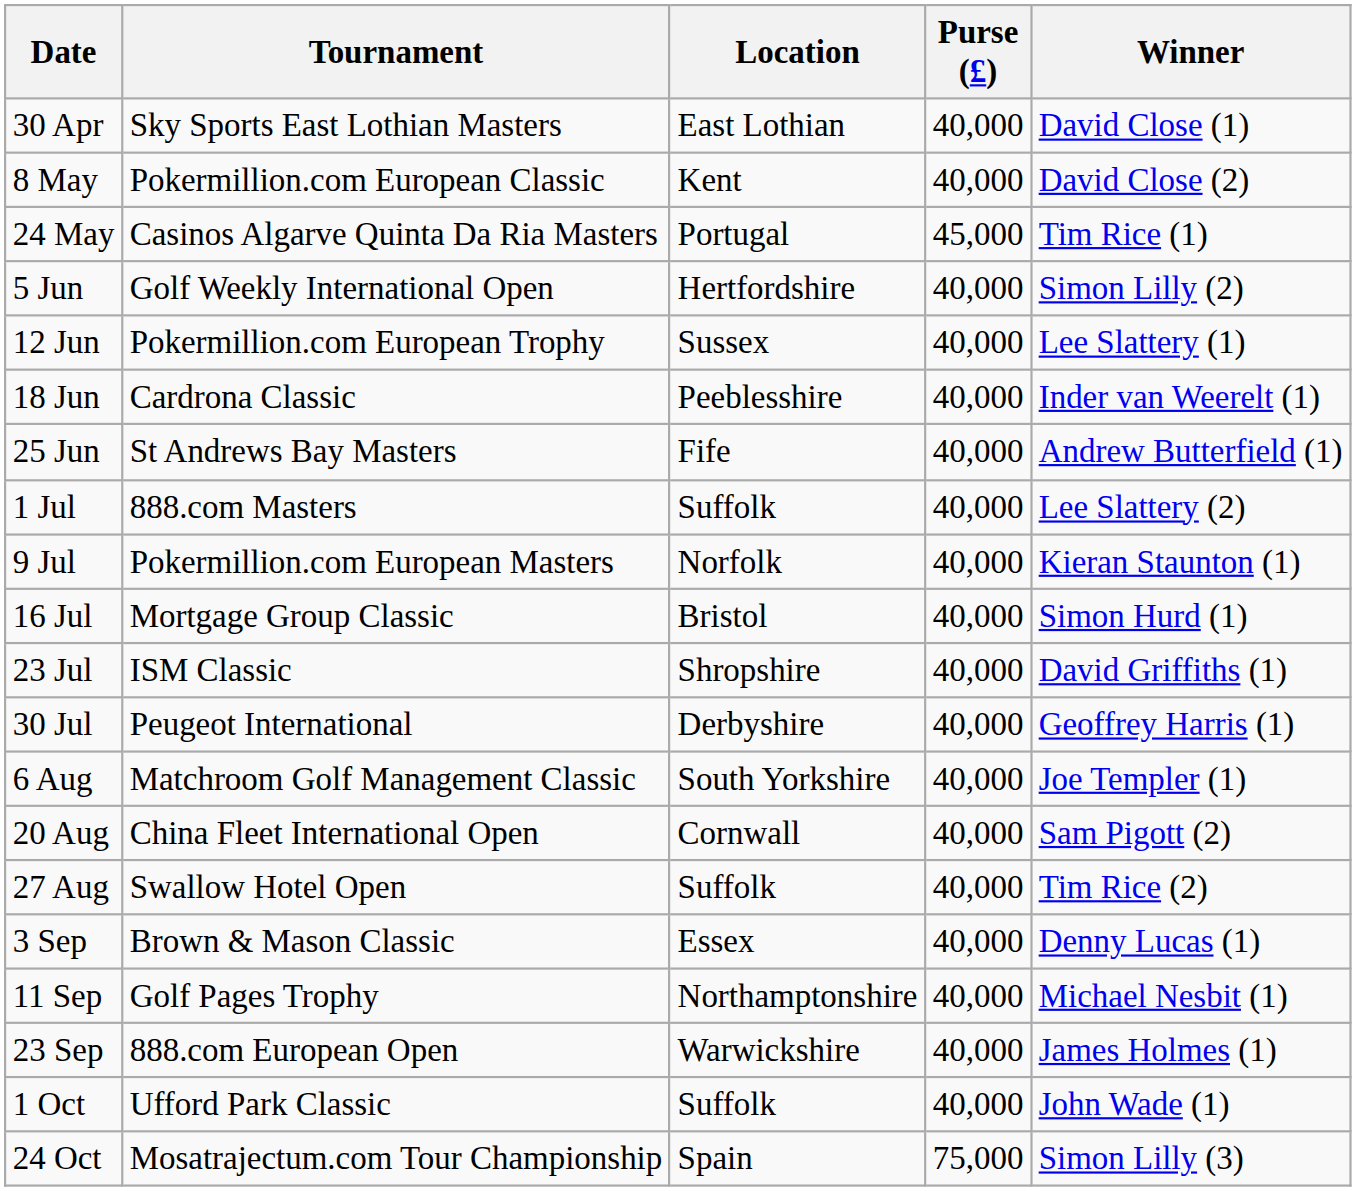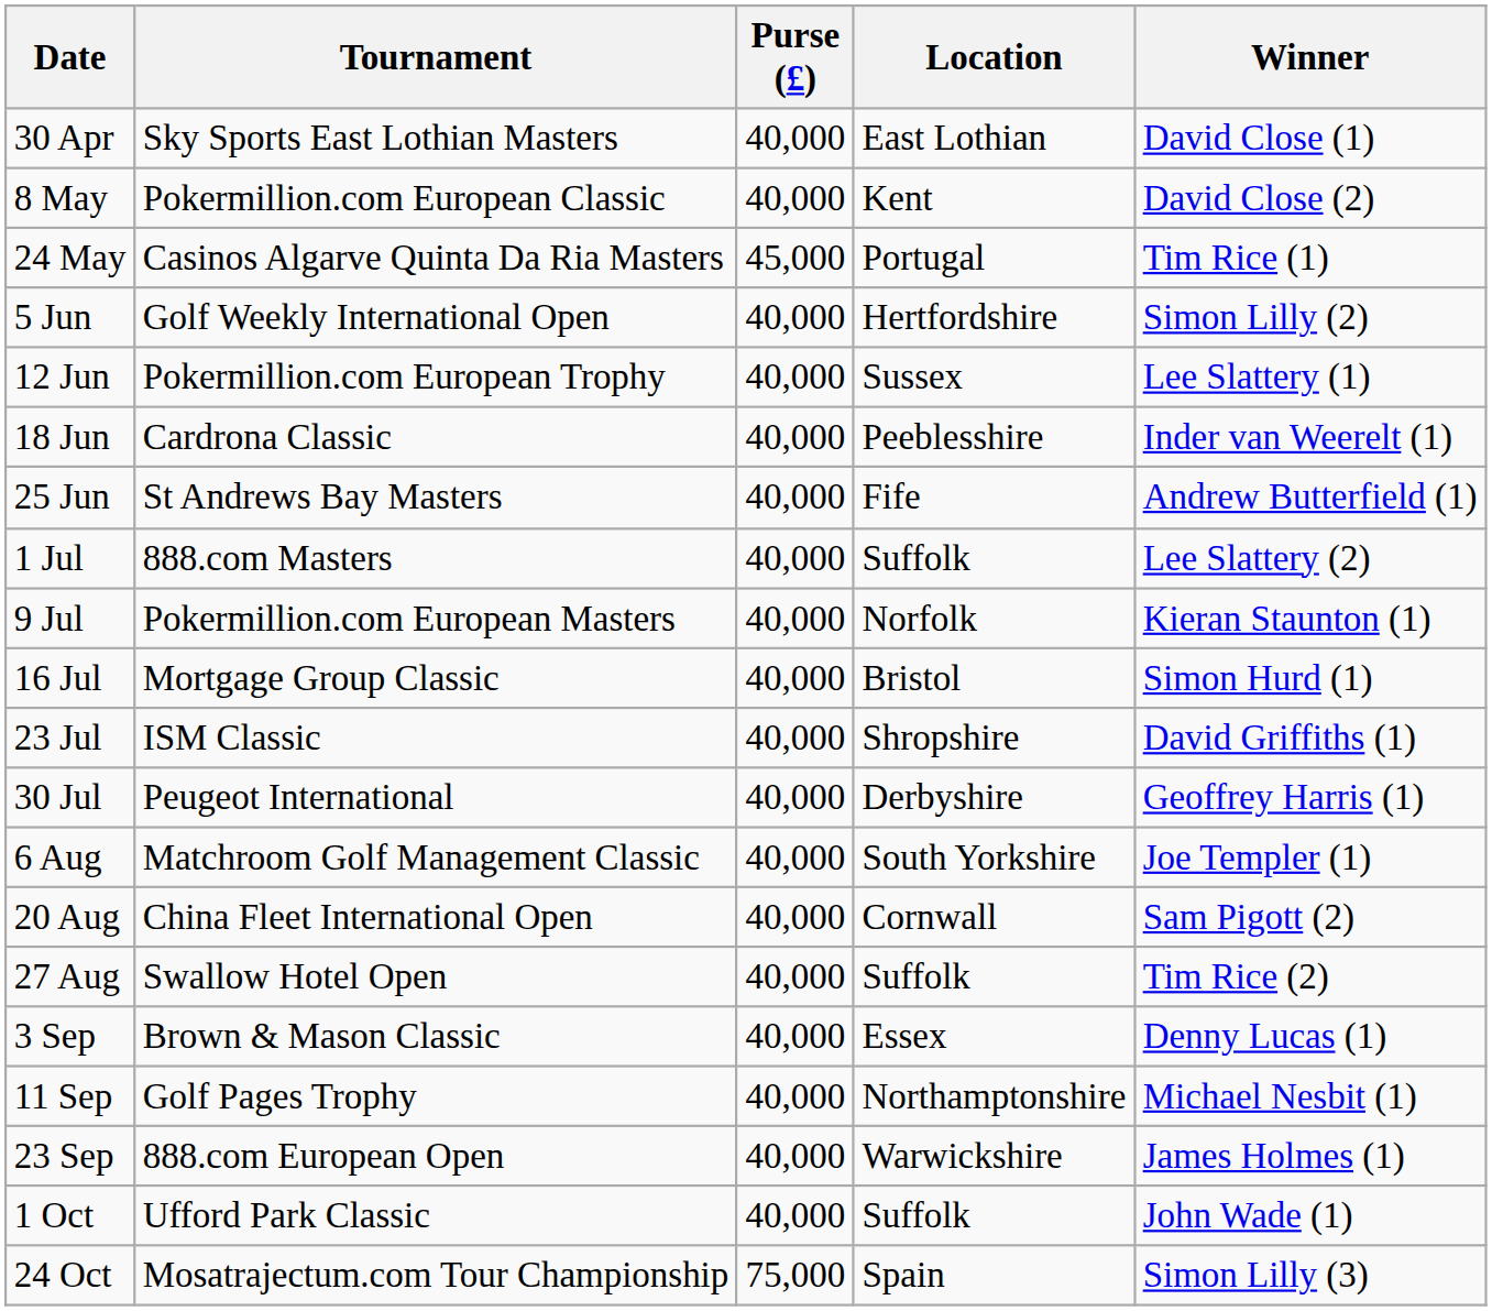 <table class="wikitable" style="font-size:95%;">
 <tr>
 <th>Date</th>
 <th>Tournament</th>
+<th>Purse<br>(<a href='#'>£</a>)</th>
 <th>Location</th>
-<th>Purse<br>(<a href='#'>£</a>)</th>
 <th>Winner</th>
 </tr>
 <tr>
 <td>30 Apr</td>
 <td>Sky Sports East Lothian Masters</td>
+<td align=right>40,000</td>
 <td>East Lothian</td>
-<td align=right>40,000</td>
 <td> <a href='#'>David Close</a> (1)</td>
 </tr>
 <tr>
 <td>8 May</td>
 <td>Pokermillion.com European Classic</td>
+<td align=right>40,000</td>
 <td>Kent</td>
-<td align=right>40,000</td>
 <td> <a href='#'>David Close</a> (2)</td>
 </tr>
 <tr>
 <td>24 May</td>
 <td>Casinos Algarve Quinta Da Ria Masters</td>
+<td align=right>45,000</td>
 <td>Portugal</td>
-<td align=right>45,000</td>
 <td> <a href='#'>Tim Rice</a> (1)</td>
 </tr>
 <tr>
 <td>5 Jun</td>
 <td>Golf Weekly International Open</td>
+<td align=right>40,000</td>
 <td>Hertfordshire</td>
-<td align=right>40,000</td>
 <td> <a href='#'>Simon Lilly</a> (2)</td>
 </tr>
 <tr>
 <td>12 Jun</td>
 <td>Pokermillion.com European Trophy</td>
+<td align=right>40,000</td>
 <td>Sussex</td>
-<td align=right>40,000</td>
 <td> <a href='#'>Lee Slattery</a> (1)</td>
 </tr>
 <tr>
 <td>18 Jun</td>
 <td>Cardrona Classic</td>
+<td align=right>40,000</td>
 <td>Peeblesshire</td>
-<td align=right>40,000</td>
 <td> <a href='#'>Inder van Weerelt</a> (1)</td>
 </tr>
 <tr>
 <td>25 Jun</td>
 <td>St Andrews Bay Masters</td>
+<td align=right>40,000</td>
 <td>Fife</td>
-<td align=right>40,000</td>
 <td> <a href='#'>Andrew Butterfield</a> (1)</td>
 </tr>
 <tr>
 <td>1 Jul</td>
 <td>888.com Masters</td>
+<td align=right>40,000</td>
 <td>Suffolk</td>
-<td align=right>40,000</td>
 <td> <a href='#'>Lee Slattery</a> (2)</td>
 </tr>
 <tr>
 <td>9 Jul</td>
 <td>Pokermillion.com European Masters</td>
+<td align=right>40,000</td>
 <td>Norfolk</td>
-<td align=right>40,000</td>
 <td> <a href='#'>Kieran Staunton</a> (1)</td>
 </tr>
 <tr>
 <td>16 Jul</td>
 <td>Mortgage Group Classic</td>
+<td align=right>40,000</td>
 <td>Bristol</td>
-<td align=right>40,000</td>
 <td> <a href='#'>Simon Hurd</a> (1)</td>
 </tr>
 <tr>
 <td>23 Jul</td>
 <td>ISM Classic</td>
+<td align=right>40,000</td>
 <td>Shropshire</td>
-<td align=right>40,000</td>
 <td> <a href='#'>David Griffiths</a> (1)</td>
 </tr>
 <tr>
 <td>30 Jul</td>
 <td>Peugeot International</td>
+<td align=right>40,000</td>
 <td>Derbyshire</td>
-<td align=right>40,000</td>
 <td> <a href='#'>Geoffrey Harris</a> (1)</td>
 </tr>
 <tr>
 <td>6 Aug</td>
 <td>Matchroom Golf Management Classic</td>
+<td align=right>40,000</td>
 <td>South Yorkshire</td>
-<td align=right>40,000</td>
 <td> <a href='#'>Joe Templer</a> (1)</td>
 </tr>
 <tr>
 <td>20 Aug</td>
 <td>China Fleet International Open</td>
+<td align=right>40,000</td>
 <td>Cornwall</td>
-<td align=right>40,000</td>
 <td> <a href='#'>Sam Pigott</a> (2)</td>
 </tr>
 <tr>
 <td>27 Aug</td>
 <td>Swallow Hotel Open</td>
+<td align=right>40,000</td>
 <td>Suffolk</td>
-<td align=right>40,000</td>
 <td> <a href='#'>Tim Rice</a> (2)</td>
 </tr>
 <tr>
 <td>3 Sep</td>
 <td>Brown & Mason Classic</td>
+<td align=right>40,000</td>
 <td>Essex</td>
-<td align=right>40,000</td>
 <td> <a href='#'>Denny Lucas</a> (1)</td>
 </tr>
 <tr>
 <td>11 Sep</td>
 <td>Golf Pages Trophy</td>
+<td align=right>40,000</td>
 <td>Northamptonshire</td>
-<td align=right>40,000</td>
 <td> <a href='#'>Michael Nesbit</a> (1)</td>
 </tr>
 <tr>
 <td>23 Sep</td>
 <td>888.com European Open</td>
+<td align=right>40,000</td>
 <td>Warwickshire</td>
-<td align=right>40,000</td>
 <td> <a href='#'>James Holmes</a> (1)</td>
 </tr>
 <tr>
 <td>1 Oct</td>
 <td>Ufford Park Classic</td>
+<td align=right>40,000</td>
 <td>Suffolk</td>
-<td align=right>40,000</td>
 <td> <a href='#'>John Wade</a> (1)</td>
 </tr>
 <tr>
 <td>24 Oct</td>
 <td>Mosatrajectum.com Tour Championship</td>
+<td align=right>75,000</td>
 <td>Spain</td>
-<td align=right>75,000</td>
 <td> <a href='#'>Simon Lilly</a> (3)</td>
 </tr>
 </table>
